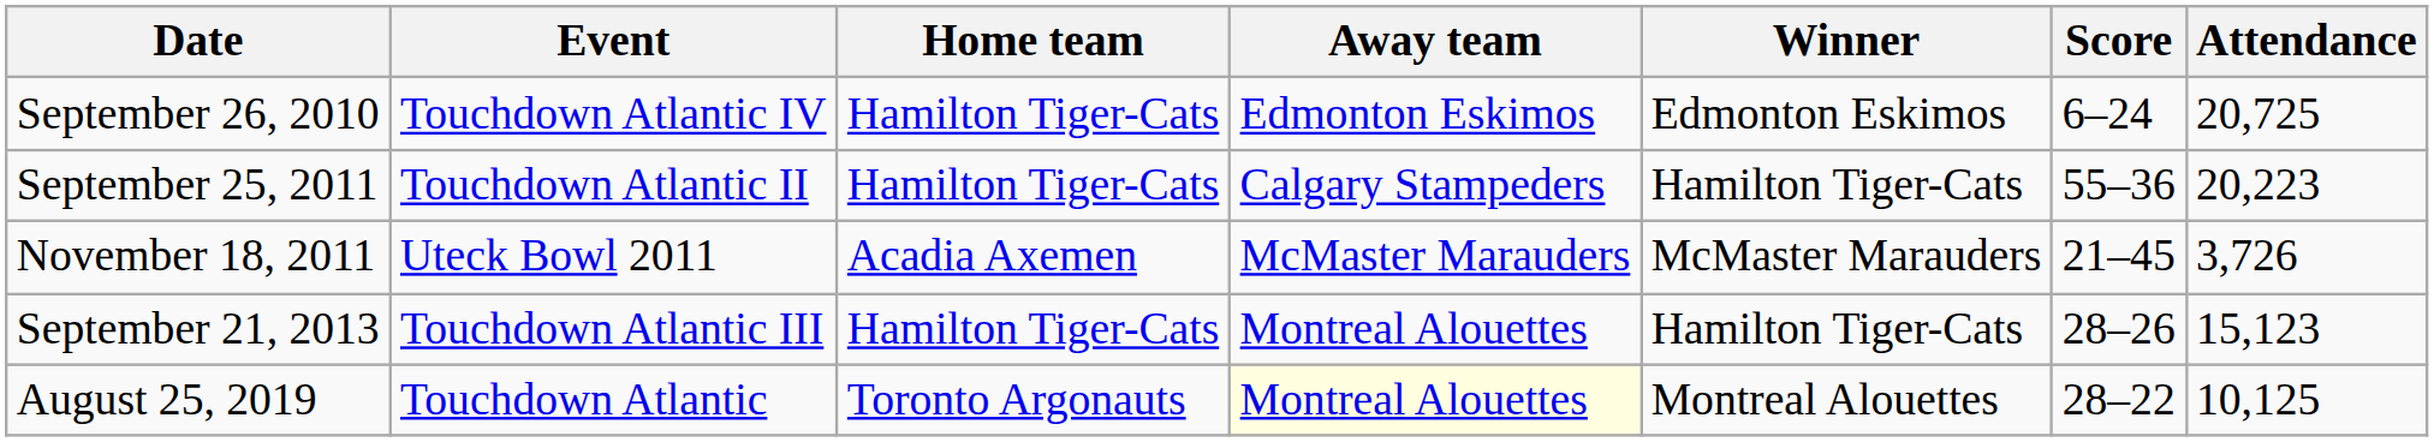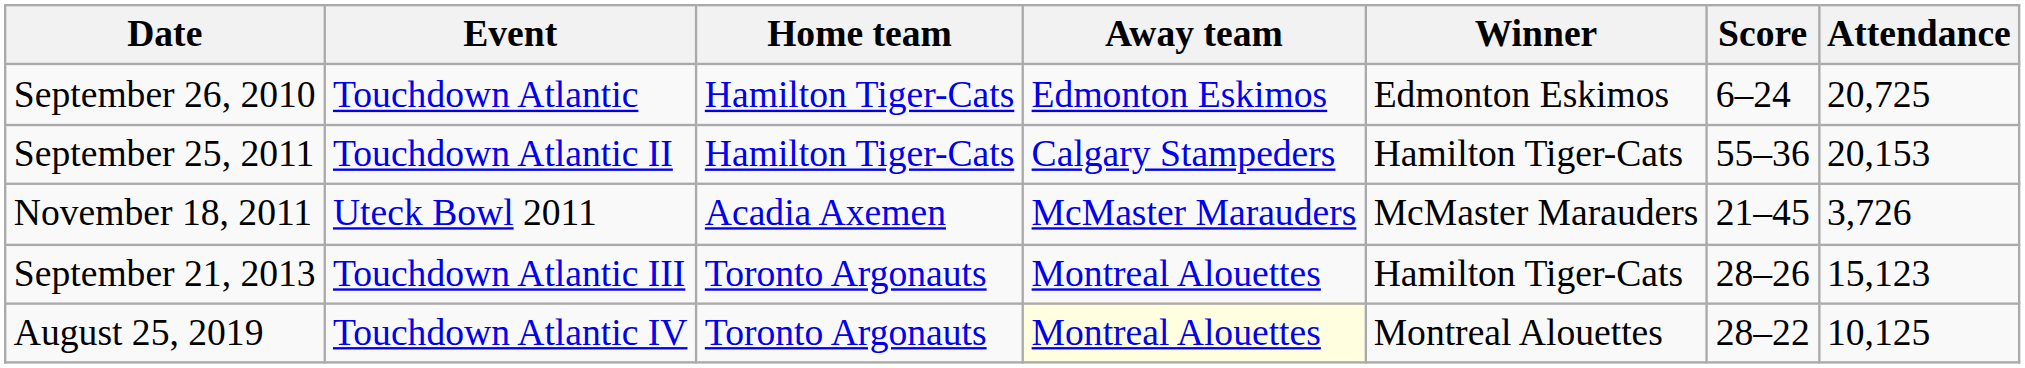 <table class="wikitable">
 <tr>
 <th>Date</th>
 <th>Event</th>
 <th>Home team</th>
 <th>Away team</th>
 <th>Winner</th>
 <th>Score</th>
 <th>Attendance</th>
 </tr>
 <tr>
 <td>September 26, 2010</td>
-<td><a href='#'>Touchdown Atlantic IV</a></td>
+<td><a href='#'>Touchdown Atlantic</a></td>
 <td><a href='#'>Hamilton Tiger-Cats</a></td>
 <td><a href='#'>Edmonton Eskimos</a></td>
 <td>Edmonton Eskimos</td>
 <td>6–24</td>
 <td>20,725</td>
 </tr>
 <tr>
 <td>September 25, 2011</td>
 <td><a href='#'>Touchdown Atlantic II</a></td>
 <td><a href='#'>Hamilton Tiger-Cats</a></td>
 <td><a href='#'>Calgary Stampeders</a></td>
 <td>Hamilton Tiger-Cats</td>
 <td>55–36</td>
-<td>20,223</td>
+<td>20,153</td>
 </tr>
 <tr>
 <td>November 18, 2011</td>
 <td><a href='#'>Uteck Bowl</a> 2011</td>
 <td><a href='#'>Acadia Axemen</a></td>
 <td><a href='#'>McMaster Marauders</a></td>
 <td>McMaster Marauders</td>
 <td>21–45</td>
 <td>3,726</td>
 </tr>
 <tr>
 <td>September 21, 2013</td>
 <td><a href='#'>Touchdown Atlantic III</a></td>
-<td><a href='#'>Hamilton Tiger-Cats</a></td>
+<td><a href='#'>Toronto Argonauts</a></td>
 <td><a href='#'>Montreal Alouettes</a></td>
 <td>Hamilton Tiger-Cats</td>
 <td>28–26</td>
 <td>15,123</td>
 </tr>
 <tr>
 <td>August 25, 2019</td>
-<td><a href='#'>Touchdown Atlantic</a></td>
+<td><a href='#'>Touchdown Atlantic IV</a></td>
 <td><a href='#'>Toronto Argonauts</a></td>
 <td style="background: lightyellow;"><a href='#'>Montreal Alouettes</a></td>
 <td>Montreal Alouettes</td>
 <td>28–22</td>
 <td>10,125</td>
 </tr>
 </table>
